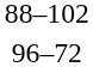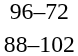 <table style="text-align:center">
 <tr>
 <th width=200></th>
 <th width=100></th>
 <th width=200></th>
 </tr>
 <tr>
+<td align=right><strong></strong></td>
+<td align=center>96–72</td>
+<td align=left></td>
+</tr>
+<tr>
 <td align=right></td>
 <td align=center>88–102</td>
 <td align=left><strong></strong></td>
 </tr>
-<tr>
-<td align=right><strong></strong></td>
-<td align=center>96–72</td>
-<td align=left></td>
-</tr>
 </table>
